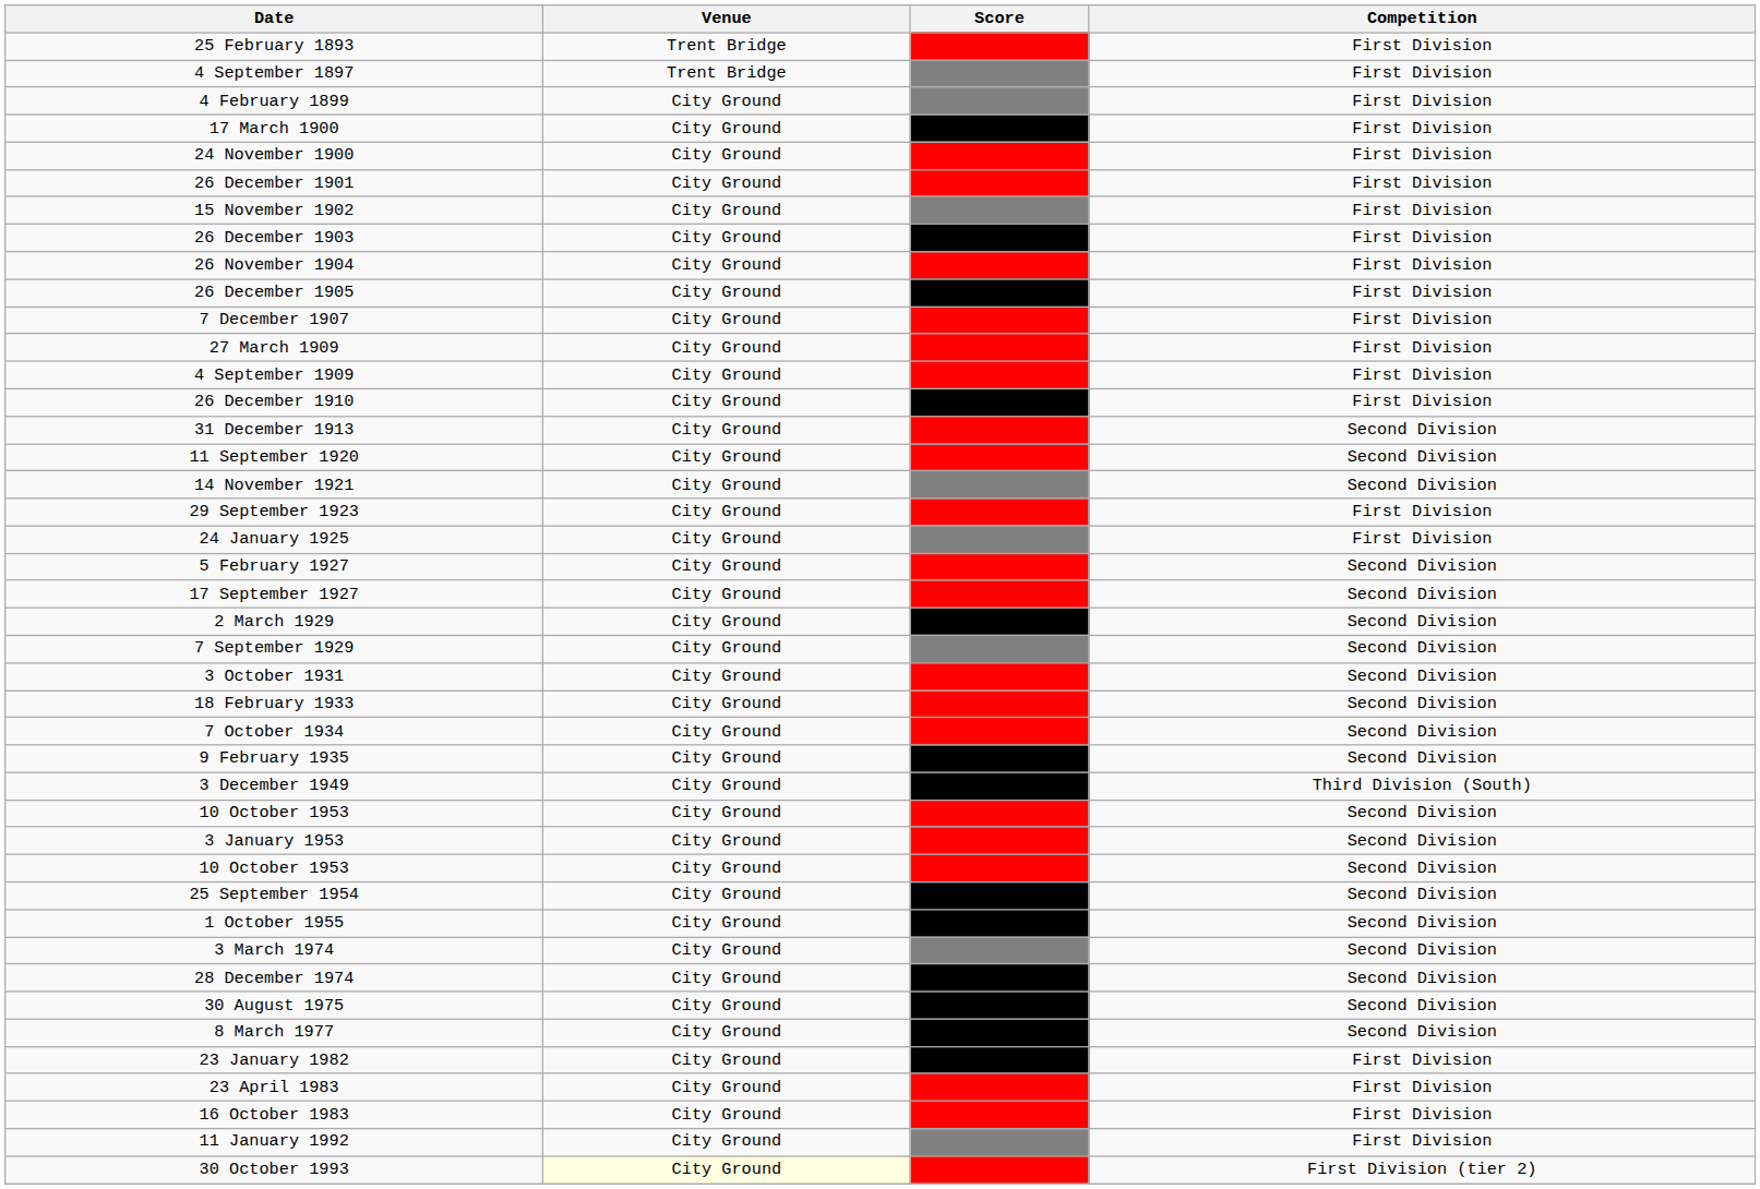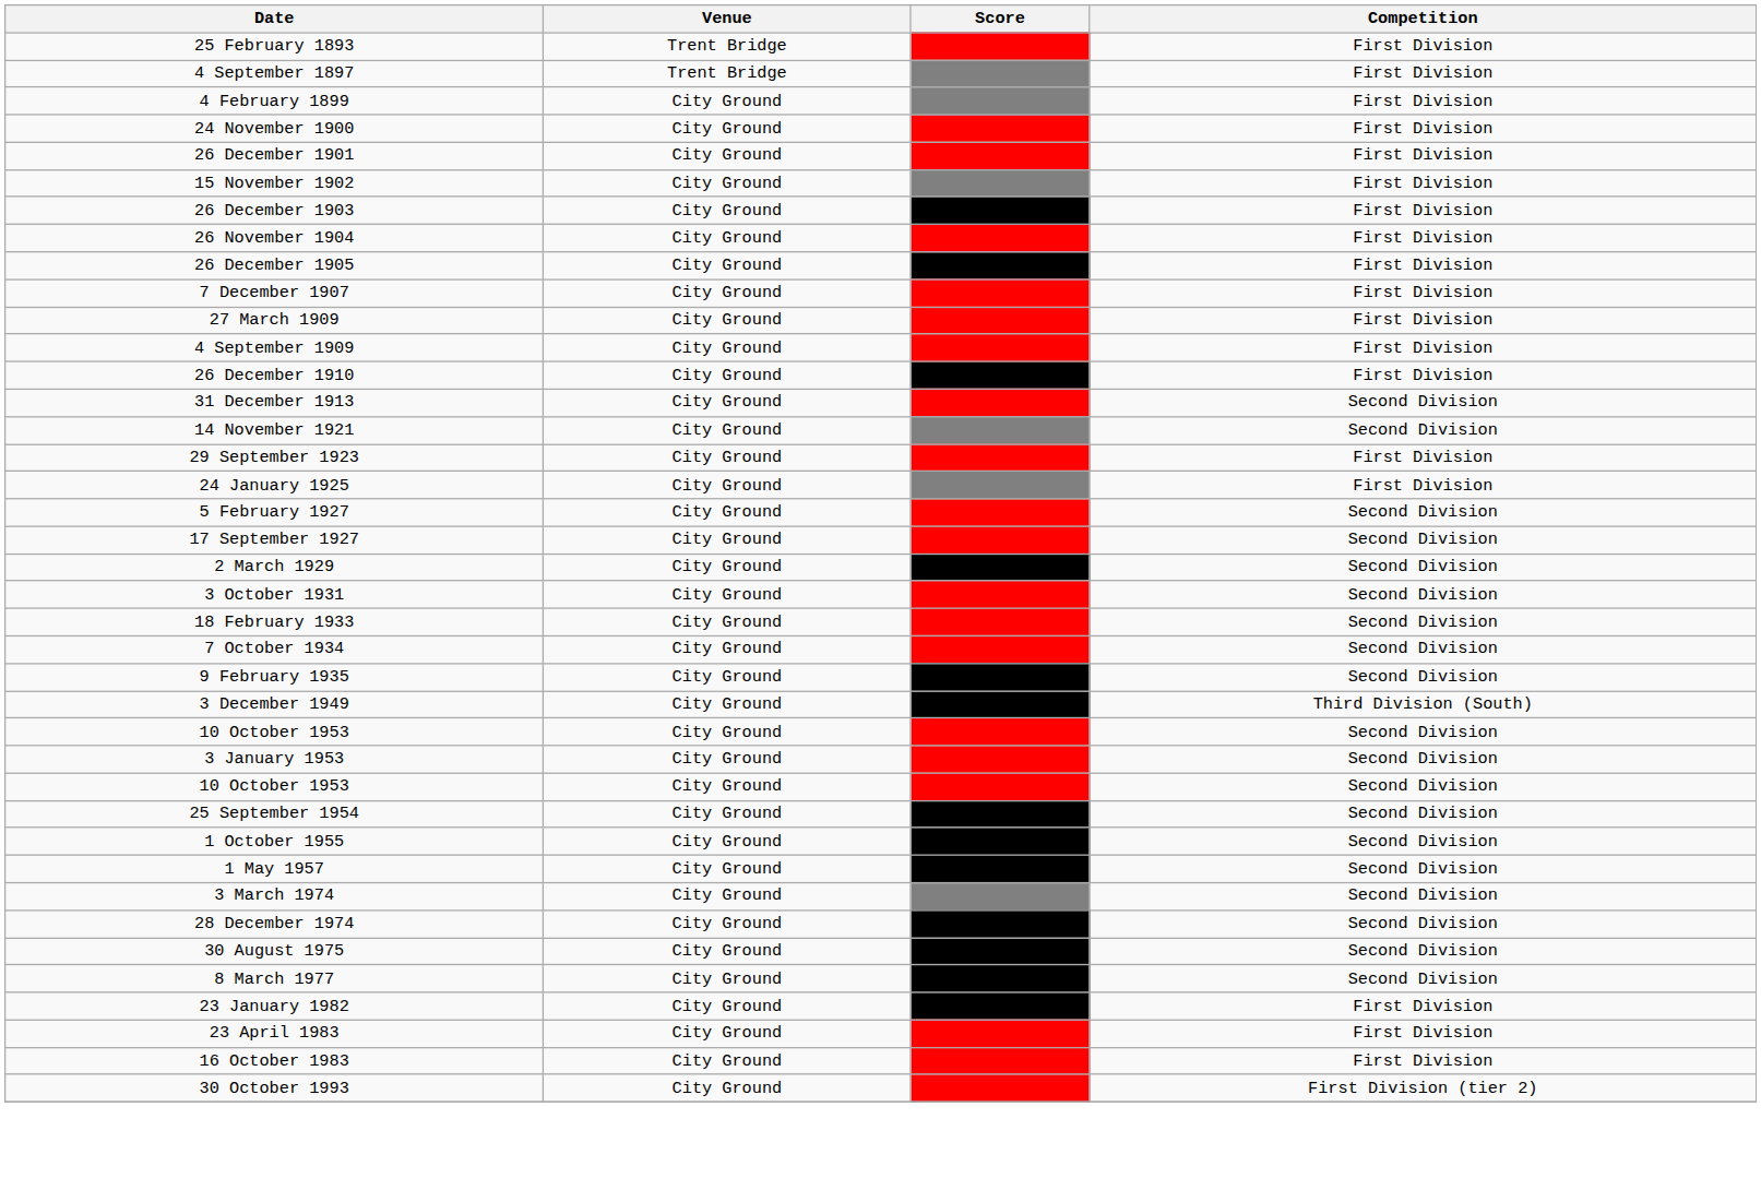 <table class="wikitable" style="text-align: center; width: 100%; font-size: 12px">
 <tr>
 <th width=120>Date</th>
 <th width=80>Venue</th>
 <th width=35>Score</th>
 <th width=150>Competition</th>
 </tr>
 <tr>
 <td>25 February 1893</td>
 <td>Trent Bridge</td>
 <td bgcolor=FF0000></td>
 <td>First Division</td>
 </tr>
 <tr>
 <td>4 September 1897</td>
 <td>Trent Bridge</td>
 <td bgcolor=808080></td>
 <td>First Division</td>
 </tr>
 <tr>
 <td>4 February 1899</td>
 <td>City Ground</td>
 <td bgcolor=808080></td>
-<td>First Division</td>
-</tr>
-<tr>
-<td>17 March 1900</td>
-<td>City Ground</td>
-<td bgcolor=000000></td>
 <td>First Division</td>
 </tr>
 <tr>
 <td>24 November 1900</td>
 <td>City Ground</td>
 <td bgcolor=FF0000></td>
 <td>First Division</td>
 </tr>
 <tr>
 <td>26 December 1901</td>
 <td>City Ground</td>
 <td bgcolor=FF0000></td>
 <td>First Division</td>
 </tr>
 <tr>
 <td>15 November 1902</td>
 <td>City Ground</td>
 <td bgcolor=808080></td>
 <td>First Division</td>
 </tr>
 <tr>
 <td>26 December 1903</td>
 <td>City Ground</td>
 <td bgcolor=000000></td>
 <td>First Division</td>
 </tr>
 <tr>
 <td>26 November 1904</td>
 <td>City Ground</td>
 <td bgcolor=FF0000></td>
 <td>First Division</td>
 </tr>
 <tr>
 <td>26 December 1905</td>
 <td>City Ground</td>
 <td bgcolor=000000></td>
 <td>First Division</td>
 </tr>
 <tr>
 <td>7 December 1907</td>
 <td>City Ground</td>
 <td bgcolor=FF0000></td>
 <td>First Division</td>
 </tr>
 <tr>
 <td>27 March 1909</td>
 <td>City Ground</td>
 <td bgcolor=FF0000></td>
 <td>First Division</td>
 </tr>
 <tr>
 <td>4 September 1909</td>
 <td>City Ground</td>
 <td bgcolor=FF0000></td>
 <td>First Division</td>
 </tr>
 <tr>
 <td>26 December 1910</td>
 <td>City Ground</td>
 <td bgcolor=000000></td>
 <td>First Division</td>
 </tr>
 <tr>
 <td>31 December 1913</td>
 <td>City Ground</td>
 <td bgcolor=FF0000></td>
 <td>Second Division</td>
 </tr>
 <tr>
-<td>11 September 1920</td>
-<td>City Ground</td>
-<td bgcolor=FF0000></td>
-<td>Second Division</td>
-</tr>
-<tr>
 <td>14 November 1921</td>
 <td>City Ground</td>
 <td bgcolor=808080></td>
 <td>Second Division</td>
 </tr>
 <tr>
 <td>29 September 1923</td>
 <td>City Ground</td>
 <td bgcolor=FF0000></td>
 <td>First Division</td>
 </tr>
 <tr>
 <td>24 January 1925</td>
 <td>City Ground</td>
 <td bgcolor=808080></td>
 <td>First Division</td>
 </tr>
 <tr>
 <td>5 February 1927</td>
 <td>City Ground</td>
 <td bgcolor=FF0000></td>
 <td>Second Division</td>
 </tr>
 <tr>
 <td>17 September 1927</td>
 <td>City Ground</td>
 <td bgcolor=FF0000></td>
 <td>Second Division</td>
 </tr>
 <tr>
 <td>2 March 1929</td>
 <td>City Ground</td>
 <td bgcolor=000000></td>
-<td>Second Division</td>
-</tr>
-<tr>
-<td>7 September 1929</td>
-<td>City Ground</td>
-<td bgcolor=808080></td>
 <td>Second Division</td>
 </tr>
 <tr>
 <td>3 October 1931</td>
 <td>City Ground</td>
 <td bgcolor=FF0000></td>
 <td>Second Division</td>
 </tr>
 <tr>
 <td>18 February 1933</td>
 <td>City Ground</td>
 <td bgcolor=FF0000></td>
 <td>Second Division</td>
 </tr>
 <tr>
 <td>7 October 1934</td>
 <td>City Ground</td>
 <td bgcolor=FF0000></td>
 <td>Second Division</td>
 </tr>
 <tr>
 <td>9 February 1935</td>
 <td>City Ground</td>
 <td bgcolor=000000></td>
 <td>Second Division</td>
 </tr>
 <tr>
 <td>3 December 1949</td>
 <td>City Ground</td>
 <td bgcolor=000000></td>
 <td>Third Division (South)</td>
 </tr>
 <tr>
 <td>10 October 1953</td>
 <td>City Ground</td>
 <td bgcolor=FF0000></td>
 <td>Second Division</td>
 </tr>
 <tr>
 <td>3 January 1953</td>
 <td>City Ground</td>
 <td bgcolor=FF0000></td>
 <td>Second Division</td>
 </tr>
 <tr>
 <td>10 October 1953</td>
 <td>City Ground</td>
 <td bgcolor=FF0000></td>
 <td>Second Division</td>
 </tr>
 <tr>
 <td>25 September 1954</td>
 <td>City Ground</td>
 <td bgcolor=000000></td>
 <td>Second Division</td>
 </tr>
 <tr>
 <td>1 October 1955</td>
 <td>City Ground</td>
 <td bgcolor=000000></td>
 <td>Second Division</td>
 </tr>
 <tr>
+<td>1 May 1957</td>
+<td>City Ground</td>
+<td bgcolor=000000></td>
+<td>Second Division</td>
+</tr>
+<tr>
 <td>3 March 1974</td>
 <td>City Ground</td>
 <td bgcolor=808080></td>
 <td>Second Division</td>
 </tr>
 <tr>
 <td>28 December 1974</td>
 <td>City Ground</td>
 <td bgcolor=000000></td>
 <td>Second Division</td>
 </tr>
 <tr>
 <td>30 August 1975</td>
 <td>City Ground</td>
 <td bgcolor=000000></td>
 <td>Second Division</td>
 </tr>
 <tr>
 <td>8 March 1977</td>
 <td>City Ground</td>
 <td bgcolor=000000></td>
 <td>Second Division</td>
 </tr>
 <tr>
 <td>23 January 1982</td>
 <td>City Ground</td>
 <td bgcolor=000000></td>
 <td>First Division</td>
 </tr>
 <tr>
 <td>23 April 1983</td>
 <td>City Ground</td>
 <td bgcolor=FF0000></td>
 <td>First Division</td>
 </tr>
 <tr>
 <td>16 October 1983</td>
 <td>City Ground</td>
 <td bgcolor=FF0000></td>
 <td>First Division</td>
 </tr>
 <tr>
-<td>11 January 1992</td>
+<td>30 October 1993</td>
 <td>City Ground</td>
-<td bgcolor=808080></td>
-<td>First Division</td>
-</tr>
-<tr>
-<td>30 October 1993</td>
-<td style="background: lightyellow;">City Ground</td>
 <td bgcolor=FF0000></td>
 <td>First Division (tier 2)</td>
 </tr>
 <tr>
 </tr>
 </table>
